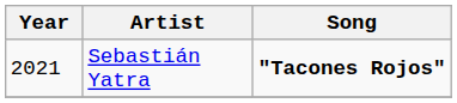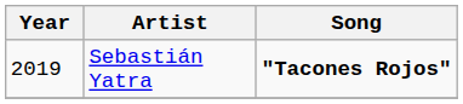 <table class="wikitable sortable">
 <tr>
 <th width="42">Year</th>
 <th width="100">Artist</th>
 <th class="unsortable">Song</th>
 </tr>
 <tr>
-<td>2021</td>
+<td>2019</td>
 <td><a href='#'>Sebastián Yatra</a></td>
 <td><strong>"Tacones Rojos"</strong></td>
 </tr>
 <tr>
 </tr>
 </table>
